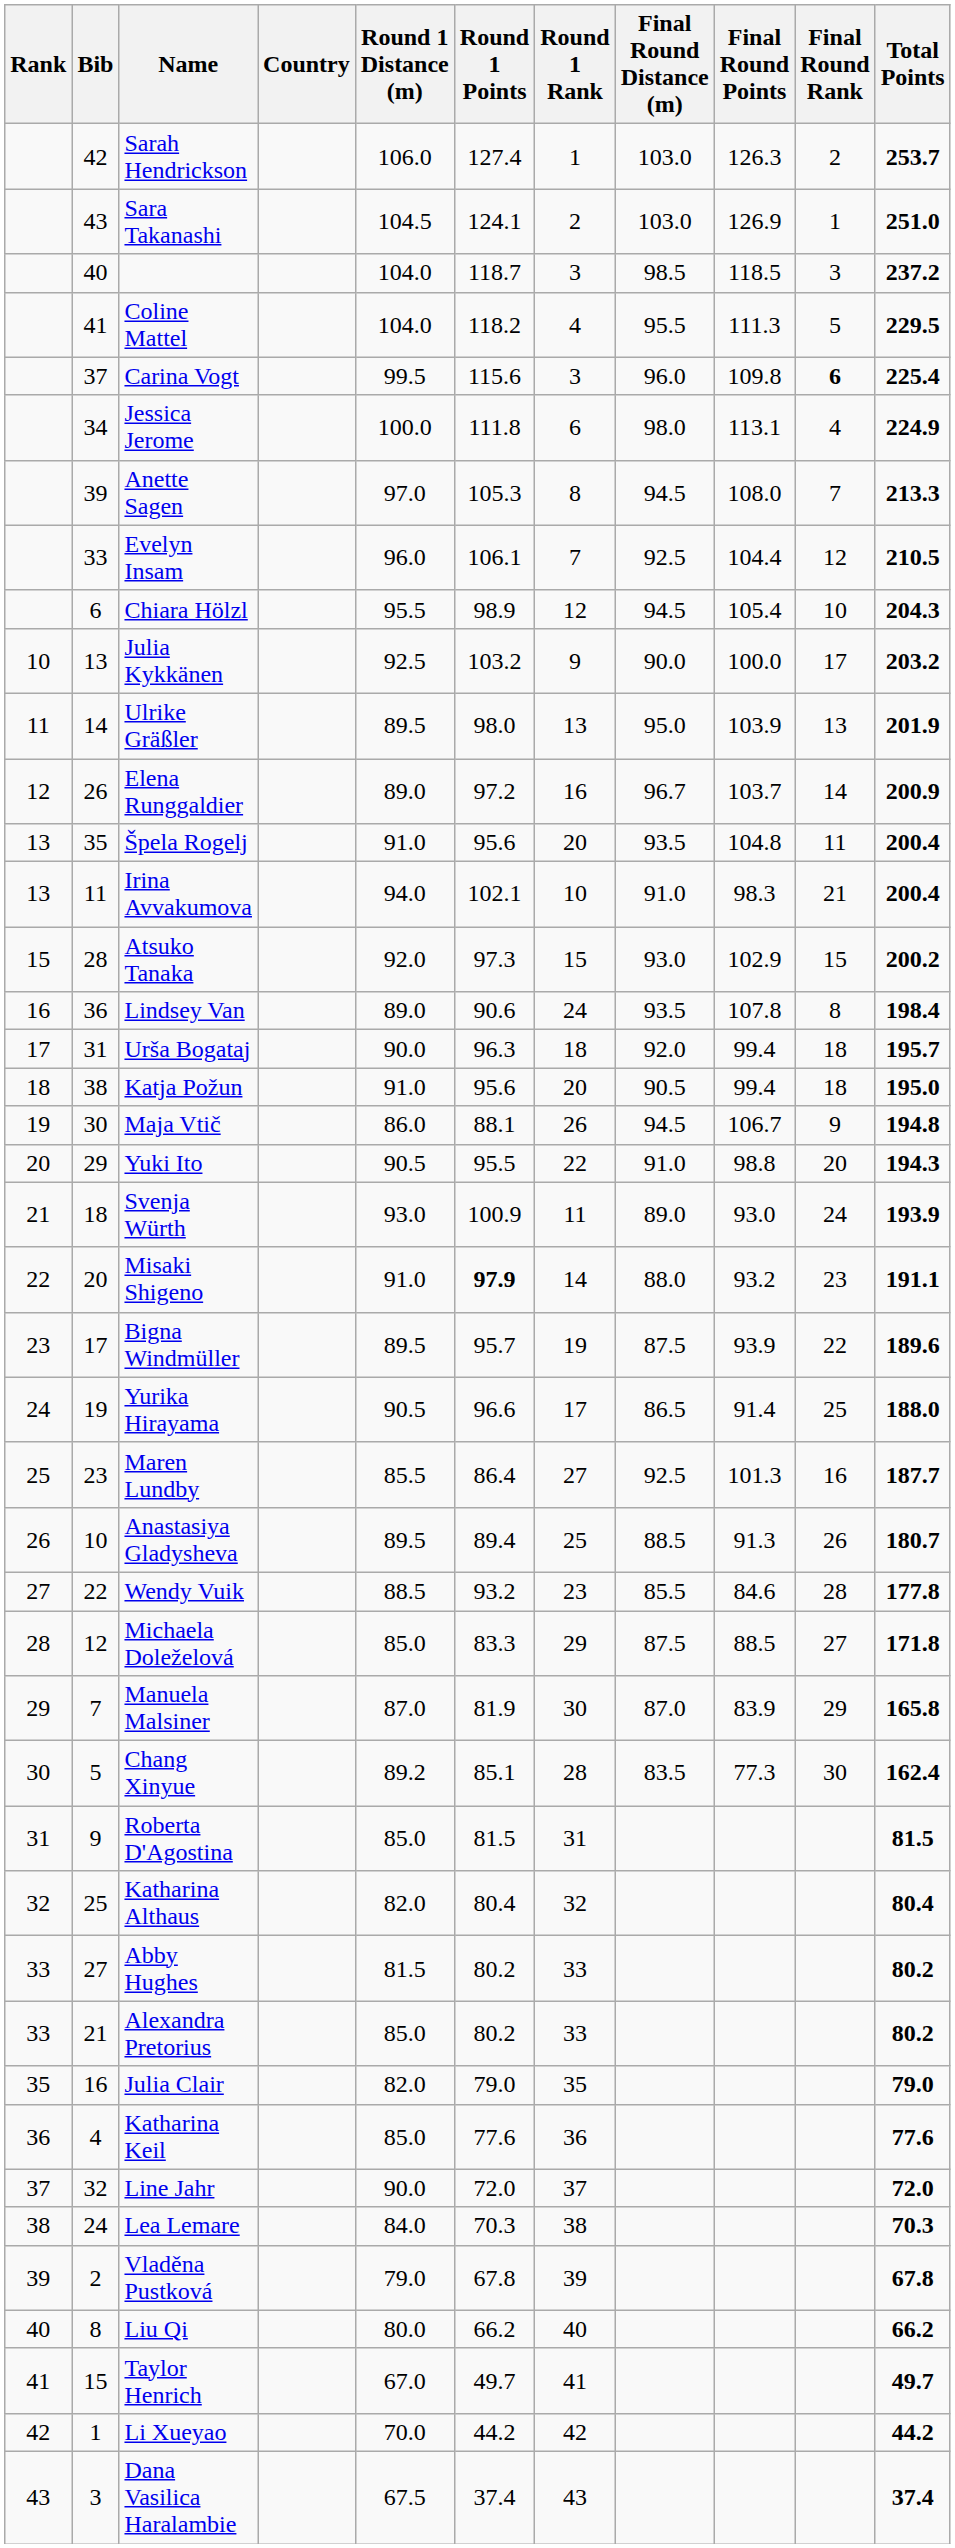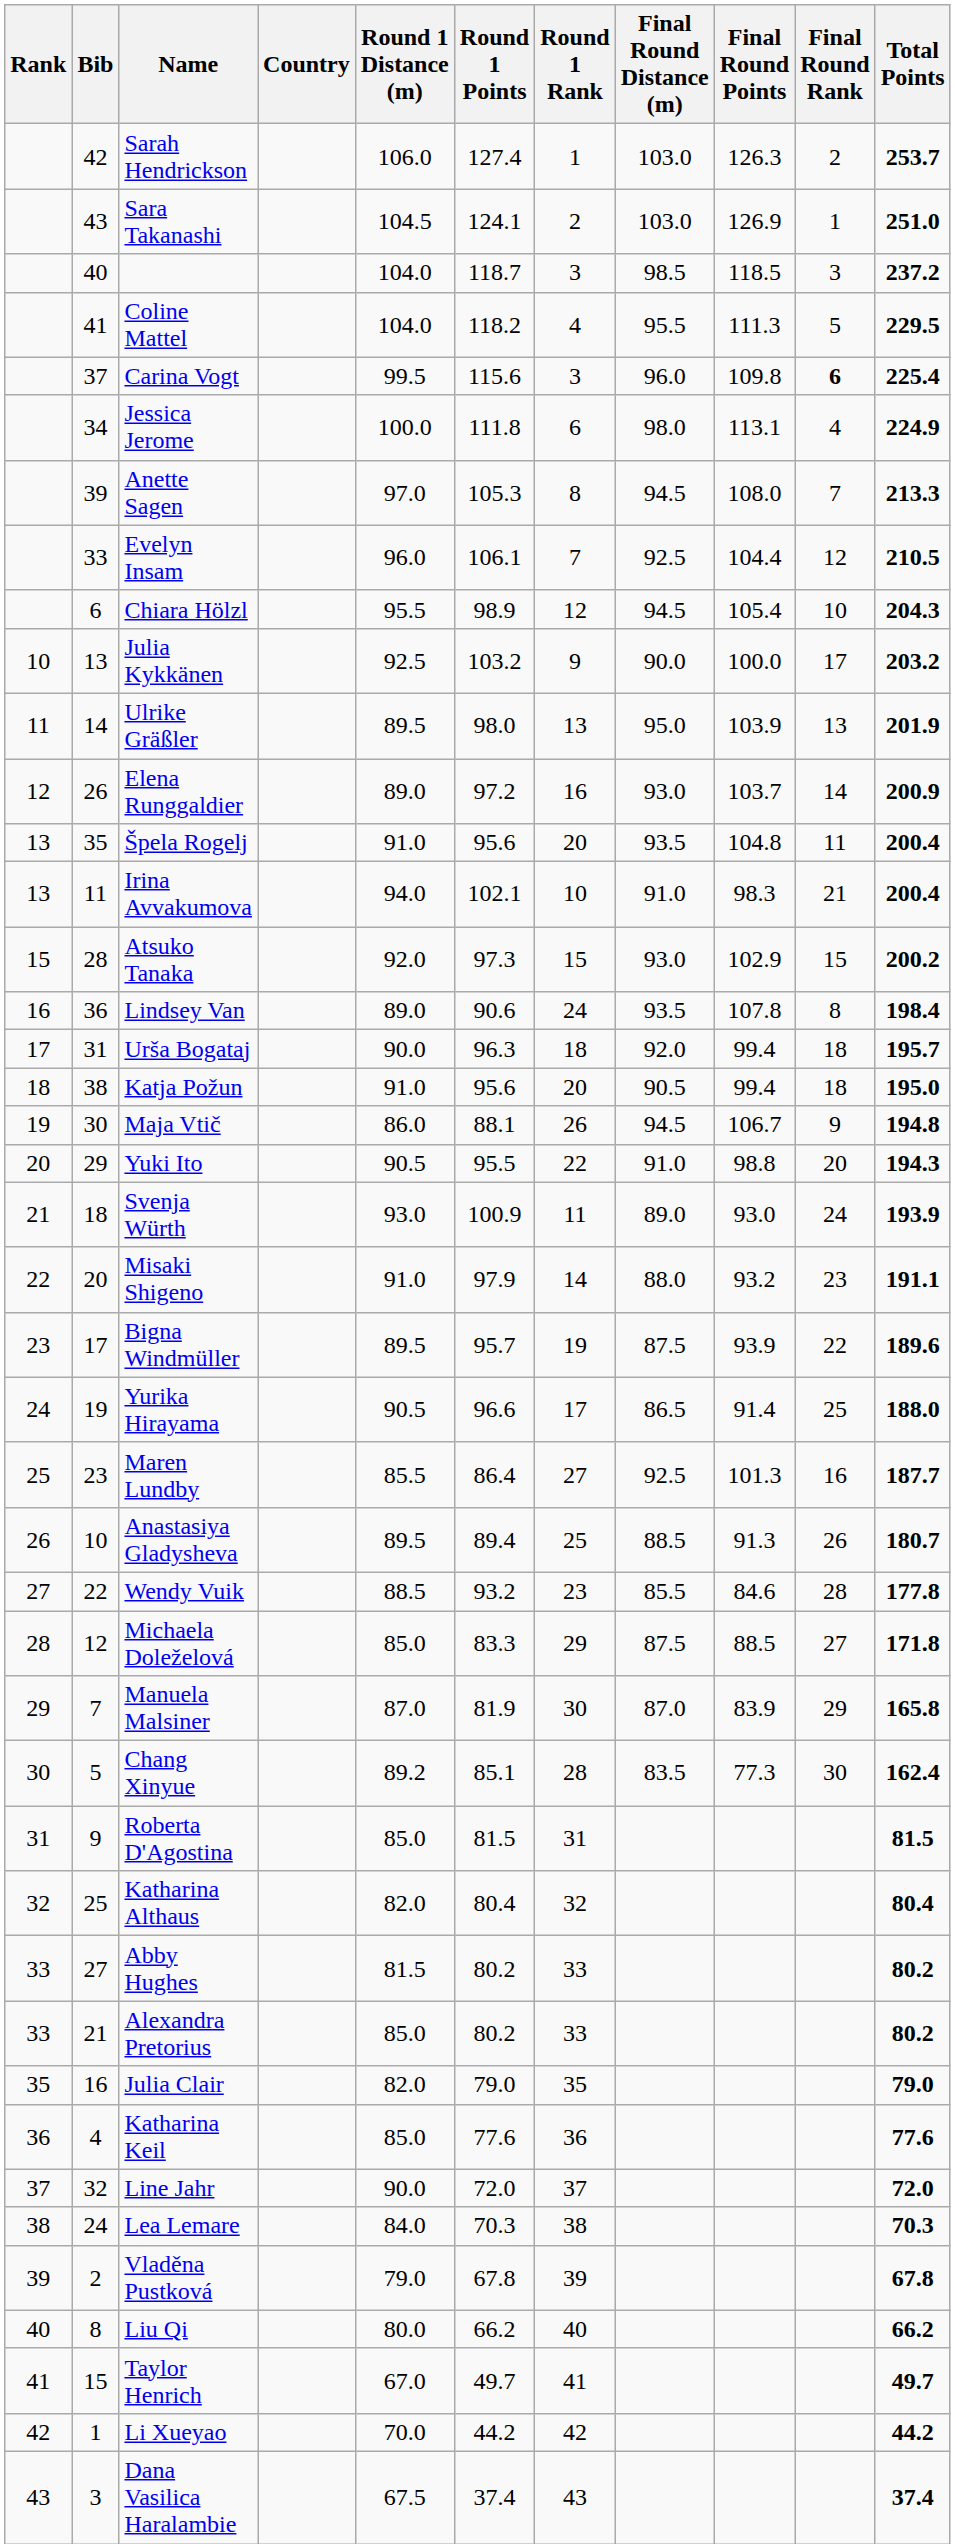 <table class="wikitable sortable" style="text-align:center">
 <tr>
 <th>Rank</th>
 <th>Bib</th>
 <th>Name</th>
 <th>Country</th>
 <th>Round 1<br>Distance (m)</th>
 <th>Round 1<br>Points</th>
 <th>Round 1<br>Rank</th>
 <th>Final Round <br>Distance (m)</th>
 <th>Final Round <br>Points</th>
 <th>Final Round<br> Rank</th>
 <th>Total Points</th>
 </tr>
 <tr>
 <td></td>
 <td>42</td>
 <td align=left><a href='#'>Sarah Hendrickson</a></td>
 <td align=left></td>
 <td>106.0</td>
 <td>127.4</td>
 <td>1</td>
 <td>103.0</td>
 <td>126.3</td>
 <td>2</td>
 <td><strong>253.7</strong></td>
 </tr>
 <tr>
 <td></td>
 <td>43</td>
 <td align=left><a href='#'>Sara Takanashi</a></td>
 <td align=left></td>
 <td>104.5</td>
 <td>124.1</td>
 <td>2</td>
 <td>103.0</td>
 <td>126.9</td>
 <td>1</td>
 <td><strong>251.0</strong></td>
 </tr>
 <tr>
 <td></td>
 <td>40</td>
 <td align=left></td>
 <td align=left></td>
 <td>104.0</td>
 <td>118.7</td>
 <td>3</td>
 <td>98.5</td>
 <td>118.5</td>
 <td>3</td>
 <td><strong>237.2</strong></td>
 </tr>
 <tr>
 <td></td>
 <td>41</td>
 <td align=left><a href='#'>Coline Mattel</a></td>
 <td align=left></td>
 <td>104.0</td>
 <td>118.2</td>
 <td>4</td>
 <td>95.5</td>
 <td>111.3</td>
 <td>5</td>
 <td><strong>229.5</strong></td>
 </tr>
 <tr>
 <td></td>
 <td>37</td>
 <td align=left><a href='#'>Carina Vogt</a></td>
 <td align=left></td>
 <td>99.5</td>
 <td>115.6</td>
 <td>3</td>
 <td>96.0</td>
 <td>109.8</td>
 <td><strong>6</strong></td>
 <td><strong>225.4</strong></td>
 </tr>
 <tr>
 <td></td>
 <td>34</td>
 <td align=left><a href='#'>Jessica Jerome</a></td>
 <td align=left></td>
 <td>100.0</td>
 <td>111.8</td>
 <td>6</td>
 <td>98.0</td>
 <td>113.1</td>
 <td>4</td>
 <td><strong>224.9</strong></td>
 </tr>
 <tr>
 <td></td>
 <td>39</td>
 <td align=left><a href='#'>Anette Sagen</a></td>
 <td align=left></td>
 <td>97.0</td>
 <td>105.3</td>
 <td>8</td>
 <td>94.5</td>
 <td>108.0</td>
 <td>7</td>
 <td><strong>213.3</strong></td>
 </tr>
 <tr>
 <td></td>
 <td>33</td>
 <td align=left><a href='#'>Evelyn Insam</a></td>
 <td align=left></td>
 <td>96.0</td>
 <td>106.1</td>
 <td>7</td>
 <td>92.5</td>
 <td>104.4</td>
 <td>12</td>
 <td><strong>210.5</strong></td>
 </tr>
 <tr>
 <td></td>
 <td>6</td>
 <td align=left><a href='#'>Chiara Hölzl</a></td>
 <td align=left></td>
 <td>95.5</td>
 <td>98.9</td>
 <td>12</td>
 <td>94.5</td>
 <td>105.4</td>
 <td>10</td>
 <td><strong>204.3</strong></td>
 </tr>
 <tr>
 <td>10</td>
 <td>13</td>
 <td align=left><a href='#'>Julia Kykkänen</a></td>
 <td align=left></td>
 <td>92.5</td>
 <td>103.2</td>
 <td>9</td>
 <td>90.0</td>
 <td>100.0</td>
 <td>17</td>
 <td><strong>203.2</strong></td>
 </tr>
 <tr>
 <td>11</td>
 <td>14</td>
 <td align=left><a href='#'>Ulrike Gräßler</a></td>
 <td align=left></td>
 <td>89.5</td>
 <td>98.0</td>
 <td>13</td>
 <td>95.0</td>
 <td>103.9</td>
 <td>13</td>
 <td><strong>201.9</strong></td>
 </tr>
 <tr>
 <td>12</td>
 <td>26</td>
 <td align=left><a href='#'>Elena Runggaldier</a></td>
 <td align=left></td>
 <td>89.0</td>
 <td>97.2</td>
 <td>16</td>
-<td>96.7</td>
+<td>93.0</td>
 <td>103.7</td>
 <td>14</td>
 <td><strong>200.9</strong></td>
 </tr>
 <tr>
 <td>13</td>
 <td>35</td>
 <td align=left><a href='#'>Špela Rogelj</a></td>
 <td align=left></td>
 <td>91.0</td>
 <td>95.6</td>
 <td>20</td>
 <td>93.5</td>
 <td>104.8</td>
 <td>11</td>
 <td><strong>200.4</strong></td>
 </tr>
 <tr>
 <td>13</td>
 <td>11</td>
 <td align=left><a href='#'>Irina Avvakumova</a></td>
 <td align=left></td>
 <td>94.0</td>
 <td>102.1</td>
 <td>10</td>
 <td>91.0</td>
 <td>98.3</td>
 <td>21</td>
 <td><strong>200.4</strong></td>
 </tr>
 <tr>
 <td>15</td>
 <td>28</td>
 <td align=left><a href='#'>Atsuko Tanaka</a></td>
 <td align=left></td>
 <td>92.0</td>
 <td>97.3</td>
 <td>15</td>
 <td>93.0</td>
 <td>102.9</td>
 <td>15</td>
 <td><strong>200.2</strong></td>
 </tr>
 <tr>
 <td>16</td>
 <td>36</td>
 <td align=left><a href='#'>Lindsey Van</a></td>
 <td align=left></td>
 <td>89.0</td>
 <td>90.6</td>
 <td>24</td>
 <td>93.5</td>
 <td>107.8</td>
 <td>8</td>
 <td><strong>198.4</strong></td>
 </tr>
 <tr>
 <td>17</td>
 <td>31</td>
 <td align=left><a href='#'>Urša Bogataj</a></td>
 <td align=left></td>
 <td>90.0</td>
 <td>96.3</td>
 <td>18</td>
 <td>92.0</td>
 <td>99.4</td>
 <td>18</td>
 <td><strong>195.7</strong></td>
 </tr>
 <tr>
 <td>18</td>
 <td>38</td>
 <td align=left><a href='#'>Katja Požun</a></td>
 <td align=left></td>
 <td>91.0</td>
 <td>95.6</td>
 <td>20</td>
 <td>90.5</td>
 <td>99.4</td>
 <td>18</td>
 <td><strong>195.0</strong></td>
 </tr>
 <tr>
 <td>19</td>
 <td>30</td>
 <td align=left><a href='#'>Maja Vtič</a></td>
 <td align=left></td>
 <td>86.0</td>
 <td>88.1</td>
 <td>26</td>
 <td>94.5</td>
 <td>106.7</td>
 <td>9</td>
 <td><strong>194.8</strong></td>
 </tr>
 <tr>
 <td>20</td>
 <td>29</td>
 <td align=left><a href='#'>Yuki Ito</a></td>
 <td align=left></td>
 <td>90.5</td>
 <td>95.5</td>
 <td>22</td>
 <td>91.0</td>
 <td>98.8</td>
 <td>20</td>
 <td><strong>194.3</strong></td>
 </tr>
 <tr>
 <td>21</td>
 <td>18</td>
 <td align=left><a href='#'>Svenja Würth</a></td>
 <td align=left></td>
 <td>93.0</td>
 <td>100.9</td>
 <td>11</td>
 <td>89.0</td>
 <td>93.0</td>
 <td>24</td>
 <td><strong>193.9</strong></td>
 </tr>
 <tr>
 <td>22</td>
 <td>20</td>
 <td align=left><a href='#'>Misaki Shigeno</a></td>
 <td align=left></td>
 <td>91.0</td>
-<td><strong>97.9</strong></td>
+<td>97.9</td>
 <td>14</td>
 <td>88.0</td>
 <td>93.2</td>
 <td>23</td>
 <td><strong>191.1</strong></td>
 </tr>
 <tr>
 <td>23</td>
 <td>17</td>
 <td align=left><a href='#'>Bigna Windmüller</a></td>
 <td align=left></td>
 <td>89.5</td>
 <td>95.7</td>
 <td>19</td>
 <td>87.5</td>
 <td>93.9</td>
 <td>22</td>
 <td><strong>189.6</strong></td>
 </tr>
 <tr>
 <td>24</td>
 <td>19</td>
 <td align=left><a href='#'>Yurika Hirayama</a></td>
 <td align=left></td>
 <td>90.5</td>
 <td>96.6</td>
 <td>17</td>
 <td>86.5</td>
 <td>91.4</td>
 <td>25</td>
 <td><strong>188.0</strong></td>
 </tr>
 <tr>
 <td>25</td>
 <td>23</td>
 <td align=left><a href='#'>Maren Lundby</a></td>
 <td align=left></td>
 <td>85.5</td>
 <td>86.4</td>
 <td>27</td>
 <td>92.5</td>
 <td>101.3</td>
 <td>16</td>
 <td><strong>187.7</strong></td>
 </tr>
 <tr>
 <td>26</td>
 <td>10</td>
 <td align=left><a href='#'>Anastasiya Gladysheva</a></td>
 <td align=left></td>
 <td>89.5</td>
 <td>89.4</td>
 <td>25</td>
 <td>88.5</td>
 <td>91.3</td>
 <td>26</td>
 <td><strong>180.7</strong></td>
 </tr>
 <tr>
 <td>27</td>
 <td>22</td>
 <td align=left><a href='#'>Wendy Vuik</a></td>
 <td align=left></td>
 <td>88.5</td>
 <td>93.2</td>
 <td>23</td>
 <td>85.5</td>
 <td>84.6</td>
 <td>28</td>
 <td><strong>177.8</strong></td>
 </tr>
 <tr>
 <td>28</td>
 <td>12</td>
 <td align=left><a href='#'>Michaela Doleželová</a></td>
 <td align=left></td>
 <td>85.0</td>
 <td>83.3</td>
 <td>29</td>
 <td>87.5</td>
 <td>88.5</td>
 <td>27</td>
 <td><strong>171.8</strong></td>
 </tr>
 <tr>
 <td>29</td>
 <td>7</td>
 <td align=left><a href='#'>Manuela Malsiner</a></td>
 <td align=left></td>
 <td>87.0</td>
 <td>81.9</td>
 <td>30</td>
 <td>87.0</td>
 <td>83.9</td>
 <td>29</td>
 <td><strong>165.8</strong></td>
 </tr>
 <tr>
 <td>30</td>
 <td>5</td>
 <td align=left><a href='#'>Chang Xinyue</a></td>
 <td align=left></td>
 <td>89.2</td>
 <td>85.1</td>
 <td>28</td>
 <td>83.5</td>
 <td>77.3</td>
 <td>30</td>
 <td><strong>162.4</strong></td>
 </tr>
 <tr>
 <td>31</td>
 <td>9</td>
 <td align=left><a href='#'>Roberta D'Agostina</a></td>
 <td align=left></td>
 <td>85.0</td>
 <td>81.5</td>
 <td>31</td>
 <td></td>
 <td></td>
 <td></td>
 <td><strong>81.5</strong></td>
 </tr>
 <tr>
 <td>32</td>
 <td>25</td>
 <td align=left><a href='#'>Katharina Althaus</a></td>
 <td align=left></td>
 <td>82.0</td>
 <td>80.4</td>
 <td>32</td>
 <td></td>
 <td></td>
 <td></td>
 <td><strong>80.4</strong></td>
 </tr>
 <tr>
 <td>33</td>
 <td>27</td>
 <td align=left><a href='#'>Abby Hughes</a></td>
 <td align=left></td>
 <td>81.5</td>
 <td>80.2</td>
 <td>33</td>
 <td></td>
 <td></td>
 <td></td>
 <td><strong>80.2</strong></td>
 </tr>
 <tr>
 <td>33</td>
 <td>21</td>
 <td align=left><a href='#'>Alexandra Pretorius</a></td>
 <td align=left></td>
 <td>85.0</td>
 <td>80.2</td>
 <td>33</td>
 <td></td>
 <td></td>
 <td></td>
 <td><strong>80.2</strong></td>
 </tr>
 <tr>
 <td>35</td>
 <td>16</td>
 <td align=left><a href='#'>Julia Clair</a></td>
 <td align=left></td>
 <td>82.0</td>
 <td>79.0</td>
 <td>35</td>
 <td></td>
 <td></td>
 <td></td>
 <td><strong>79.0</strong></td>
 </tr>
 <tr>
 <td>36</td>
 <td>4</td>
 <td align=left><a href='#'>Katharina Keil</a></td>
 <td align=left></td>
 <td>85.0</td>
 <td>77.6</td>
 <td>36</td>
 <td></td>
 <td></td>
 <td></td>
 <td><strong>77.6</strong></td>
 </tr>
 <tr>
 <td>37</td>
 <td>32</td>
 <td align=left><a href='#'>Line Jahr</a></td>
 <td align=left></td>
 <td>90.0</td>
 <td>72.0</td>
 <td>37</td>
 <td></td>
 <td></td>
 <td></td>
 <td><strong>72.0</strong></td>
 </tr>
 <tr>
 <td>38</td>
 <td>24</td>
 <td align=left><a href='#'>Lea Lemare</a></td>
 <td align=left></td>
 <td>84.0</td>
 <td>70.3</td>
 <td>38</td>
 <td></td>
 <td></td>
 <td></td>
 <td><strong>70.3</strong></td>
 </tr>
 <tr>
 <td>39</td>
 <td>2</td>
 <td align=left><a href='#'>Vladěna Pustková</a></td>
 <td align=left></td>
 <td>79.0</td>
 <td>67.8</td>
 <td>39</td>
 <td></td>
 <td></td>
 <td></td>
 <td><strong>67.8</strong></td>
 </tr>
 <tr>
 <td>40</td>
 <td>8</td>
 <td align=left><a href='#'>Liu Qi</a></td>
 <td align=left></td>
 <td>80.0</td>
 <td>66.2</td>
 <td>40</td>
 <td></td>
 <td></td>
 <td></td>
 <td><strong>66.2</strong></td>
 </tr>
 <tr>
 <td>41</td>
 <td>15</td>
 <td align=left><a href='#'>Taylor Henrich</a></td>
 <td align=left></td>
 <td>67.0</td>
 <td>49.7</td>
 <td>41</td>
 <td></td>
 <td></td>
 <td></td>
 <td><strong>49.7</strong></td>
 </tr>
 <tr>
 <td>42</td>
 <td>1</td>
 <td align=left><a href='#'>Li Xueyao</a></td>
 <td align=left></td>
 <td>70.0</td>
 <td>44.2</td>
 <td>42</td>
 <td></td>
 <td></td>
 <td></td>
 <td><strong>44.2</strong></td>
 </tr>
 <tr>
 <td>43</td>
 <td>3</td>
 <td align=left><a href='#'>Dana Vasilica Haralambie</a></td>
 <td align=left></td>
 <td>67.5</td>
 <td>37.4</td>
 <td>43</td>
 <td></td>
 <td></td>
 <td></td>
 <td><strong>37.4</strong></td>
 </tr>
 </table>
